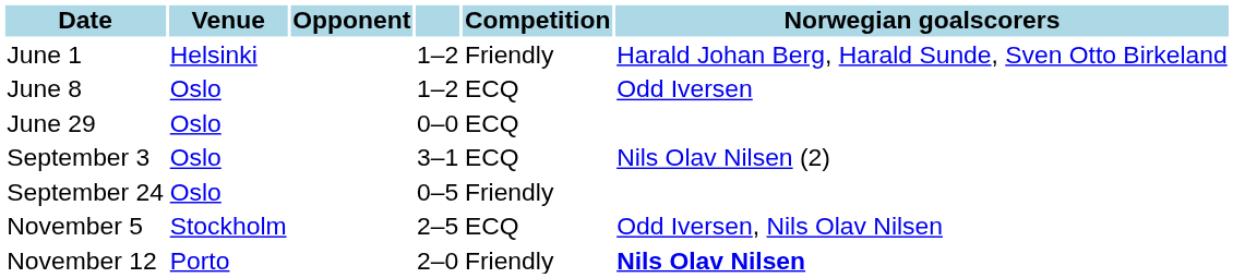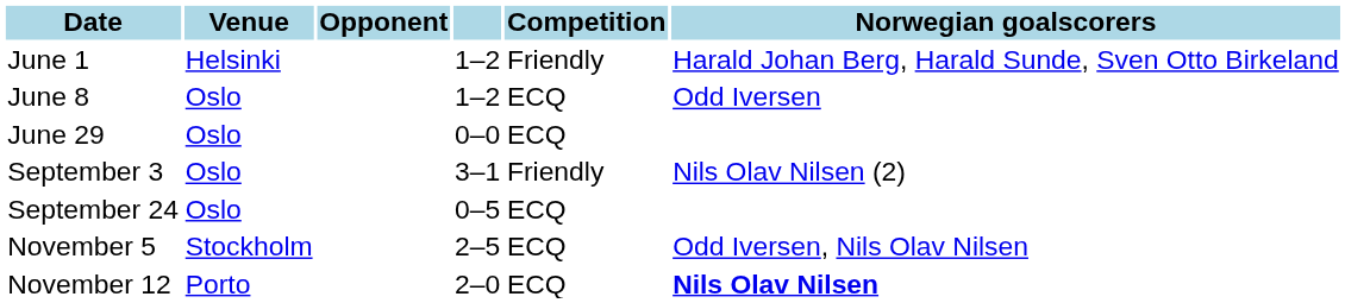 <table>
 <tr>
 <th style="background: lightblue;">Date</th>
 <th style="background: lightblue;">Venue</th>
 <th style="background: lightblue;">Opponent</th>
 <th style="background: lightblue;" align=center></th>
 <th style="background: lightblue;" align=center>Competition</th>
 <th style="background: lightblue;">Norwegian goalscorers</th>
 </tr>
 <tr>
 <td>June 1</td>
 <td><a href='#'>Helsinki</a></td>
 <td></td>
 <td>1–2</td>
 <td>Friendly</td>
 <td><a href='#'>Harald Johan Berg</a>, <a href='#'>Harald Sunde</a>, <a href='#'>Sven Otto Birkeland</a></td>
 </tr>
 <tr>
 <td>June 8</td>
 <td><a href='#'>Oslo</a></td>
 <td></td>
 <td>1–2</td>
 <td>ECQ</td>
 <td><a href='#'>Odd Iversen</a></td>
 </tr>
 <tr>
 <td>June 29</td>
 <td><a href='#'>Oslo</a></td>
 <td></td>
 <td>0–0</td>
 <td>ECQ</td>
 <td></td>
 </tr>
 <tr>
 <td>September 3</td>
 <td><a href='#'>Oslo</a></td>
 <td></td>
 <td>3–1</td>
-<td>ECQ</td>
+<td>Friendly</td>
 <td><a href='#'>Nils Olav Nilsen</a> (2)</td>
 </tr>
 <tr>
 <td>September 24</td>
 <td><a href='#'>Oslo</a></td>
 <td></td>
 <td>0–5</td>
-<td>Friendly</td>
+<td>ECQ</td>
 <td></td>
 </tr>
 <tr>
 <td>November 5</td>
 <td><a href='#'>Stockholm</a></td>
 <td></td>
 <td>2–5</td>
 <td>ECQ</td>
 <td><a href='#'>Odd Iversen</a>, <a href='#'>Nils Olav Nilsen</a></td>
 </tr>
 <tr>
 <td>November 12</td>
 <td><a href='#'>Porto</a></td>
 <td></td>
 <td>2–0</td>
-<td>Friendly</td>
+<td>ECQ</td>
 <td><strong><a href='#'>Nils Olav Nilsen</a></strong></td>
 </tr>
 </table>
